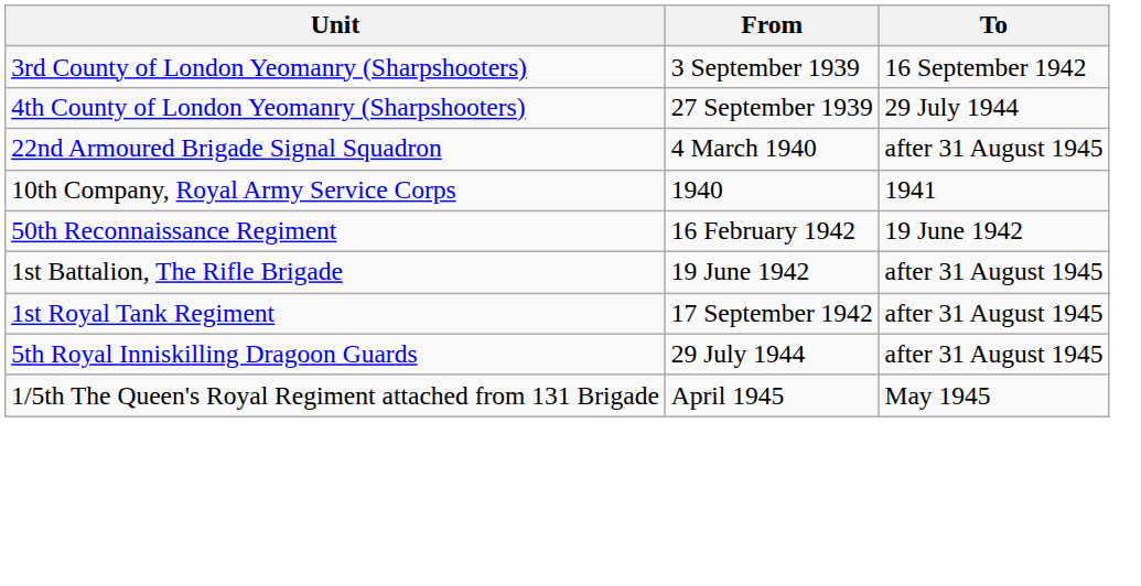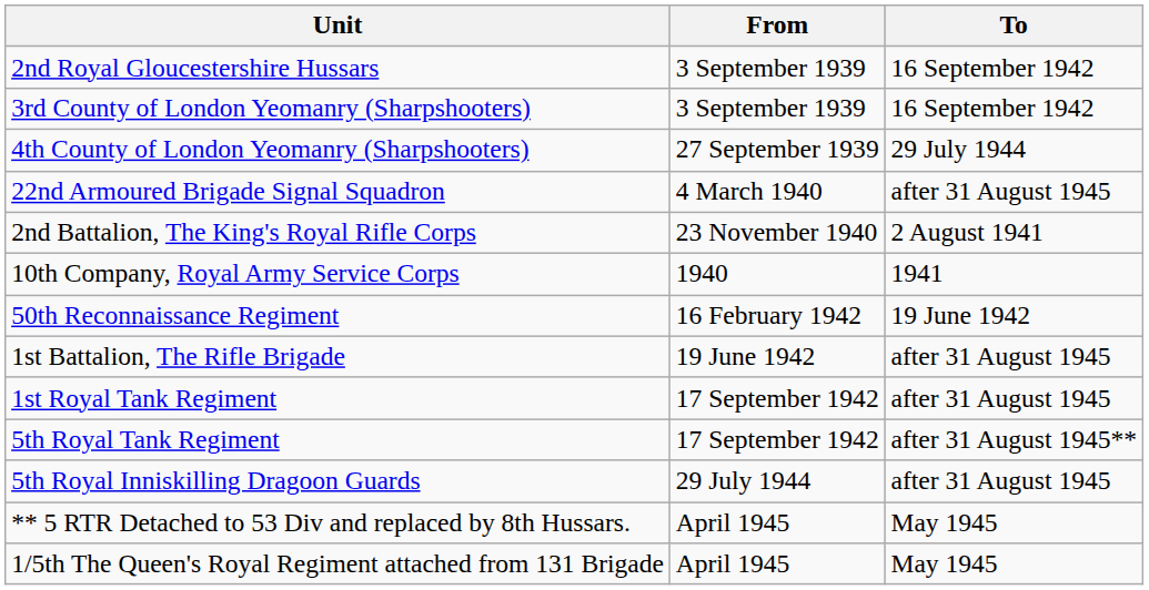 <table class="wikitable" border="1">
 <tr>
 <th>Unit</th>
 <th>From</th>
 <th>To</th>
+</tr>
+<tr>
+<td><a href='#'>2nd Royal Gloucestershire Hussars</a></td>
+<td>3 September 1939</td>
+<td>16 September 1942</td>
 </tr>
 <tr>
 <td><a href='#'>3rd County of London Yeomanry (Sharpshooters)</a></td>
 <td>3 September 1939</td>
 <td>16 September 1942</td>
 </tr>
 <tr>
 <td><a href='#'>4th County of London Yeomanry (Sharpshooters)</a></td>
 <td>27 September 1939</td>
 <td>29 July 1944</td>
 </tr>
 <tr>
 <td><a href='#'>22nd Armoured Brigade Signal Squadron</a></td>
 <td>4 March 1940</td>
 <td>after 31 August 1945</td>
+</tr>
+<tr>
+<td>2nd Battalion, <a href='#'>The King's Royal Rifle Corps</a></td>
+<td>23 November 1940</td>
+<td>2 August 1941</td>
 </tr>
 <tr>
 <td>10th Company, <a href='#'>Royal Army Service Corps</a></td>
 <td>1940</td>
 <td>1941</td>
 </tr>
 <tr>
 <td><a href='#'>50th Reconnaissance Regiment</a></td>
 <td>16 February 1942</td>
 <td>19 June 1942</td>
 </tr>
 <tr>
 <td>1st Battalion, <a href='#'>The Rifle Brigade</a></td>
 <td>19 June 1942</td>
 <td>after 31 August 1945</td>
 </tr>
 <tr>
 <td><a href='#'>1st Royal Tank Regiment</a></td>
 <td>17 September 1942</td>
 <td>after 31 August 1945</td>
 </tr>
 <tr>
+<td><a href='#'>5th Royal Tank Regiment</a></td>
+<td>17 September 1942</td>
+<td>after 31 August 1945**</td>
+</tr>
+<tr>
 <td><a href='#'>5th Royal Inniskilling Dragoon Guards</a></td>
 <td>29 July 1944</td>
 <td>after 31 August 1945</td>
+</tr>
+<tr>
+<td>** 5 RTR Detached to 53 Div and replaced by 8th Hussars.</td>
+<td>April 1945</td>
+<td>May 1945</td>
 </tr>
 <tr>
 <td>1/5th The Queen's Royal Regiment attached from 131 Brigade</td>
 <td>April 1945</td>
 <td>May 1945</td>
 </tr>
 </table>
